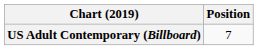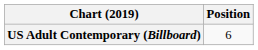 <table class="wikitable plainrowheaders" style="text-align:center">
 <tr>
 <th scope="col">Chart (2019)</th>
 <th scope="col">Position</th>
 </tr>
 <tr>
 <th scope="row">US Adult Contemporary (<em>Billboard</em>)</th>
-<td>7</td>
+<td>6</td>
 </tr>
 </table>
